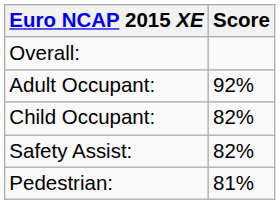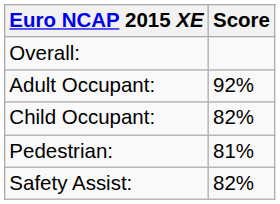 <table class="wikitable">
 <tr>
 <th><a href='#'>Euro NCAP</a> 2015 <em>XE</em></th>
 <th>Score</th>
 </tr>
 <tr>
 <td>Overall:</td>
 <td></td>
 </tr>
 <tr>
 <td>Adult Occupant:</td>
 <td>92%</td>
 </tr>
 <tr>
 <td>Child Occupant:</td>
 <td>82%</td>
 </tr>
 <tr>
+<td>Pedestrian:</td>
+<td>81%</td>
+</tr>
+<tr>
 <td>Safety Assist:</td>
 <td>82%</td>
 </tr>
-<tr>
-<td>Pedestrian:</td>
-<td>81%</td>
-</tr>
 </table>
